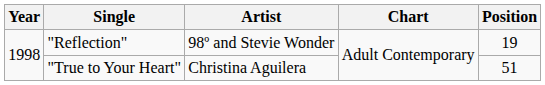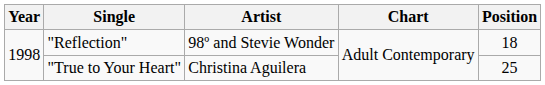 <table class="wikitable">
 <tr>
 <th>Year</th>
 <th>Single</th>
 <th>Artist</th>
 <th>Chart</th>
 <th>Position</th>
 </tr>
 <tr>
 <td rowspan=2>1998</td>
 <td>"Reflection"</td>
 <td>98º and Stevie Wonder</td>
 <td rowspan=2>Adult Contemporary</td>
-<td align="center">19</td>
+<td align="center">18</td>
 </tr>
 <tr>
 <td>"True to Your Heart"</td>
 <td>Christina Aguilera</td>
-<td align="center">51</td>
+<td align="center">25</td>
 </tr>
 </table>
